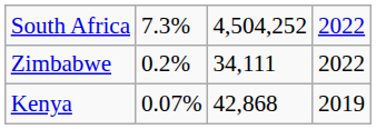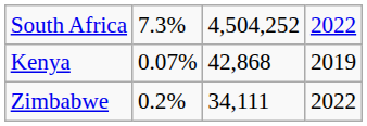 <table class="wikitable" style="font-size:88%;">
 <tr>
 <td><a href='#'>South Africa</a></td>
 <td>7.3%</td>
 <td>4,504,252</td>
 <td><a href='#'>2022</a></td>
 </tr>
 <tr>
+<td><a href='#'>Kenya</a></td>
+<td>0.07%</td>
+<td>42,868</td>
+<td>2019</td>
+</tr>
+<tr>
 <td><a href='#'>Zimbabwe</a></td>
 <td>0.2%</td>
 <td>34,111</td>
 <td>2022</td>
 </tr>
-<tr>
-<td><a href='#'>Kenya</a></td>
-<td>0.07%</td>
-<td>42,868</td>
-<td>2019</td>
-</tr>
 </table>
